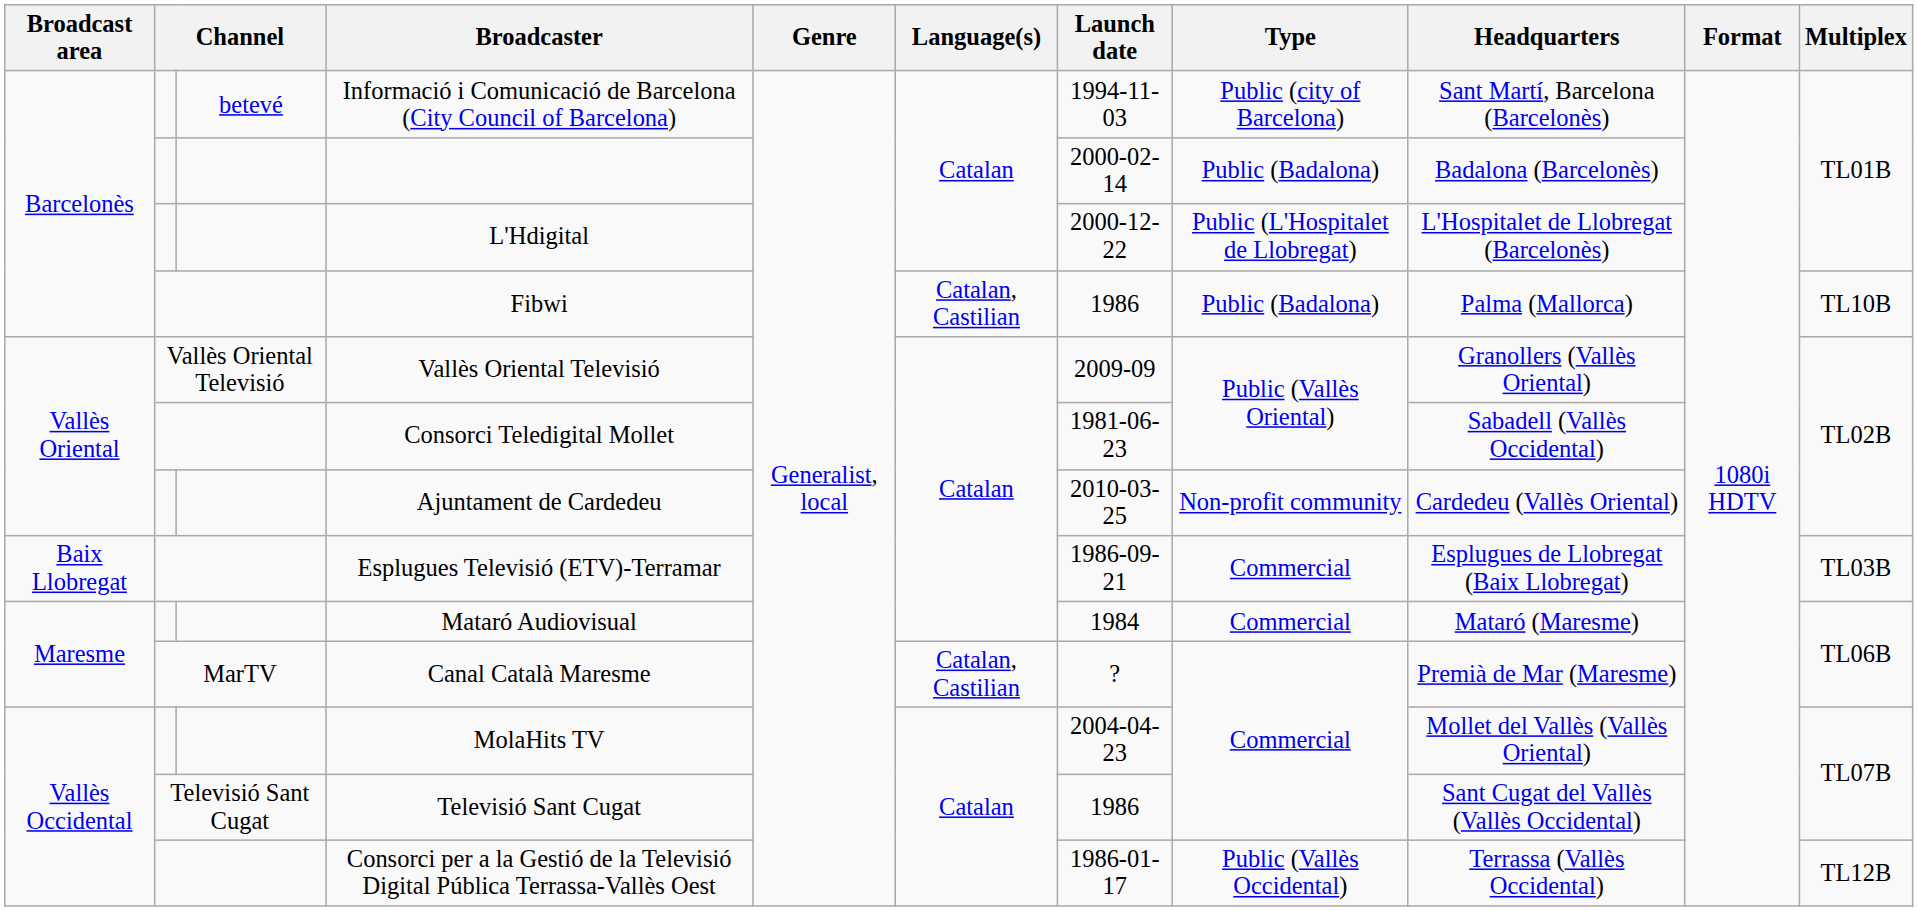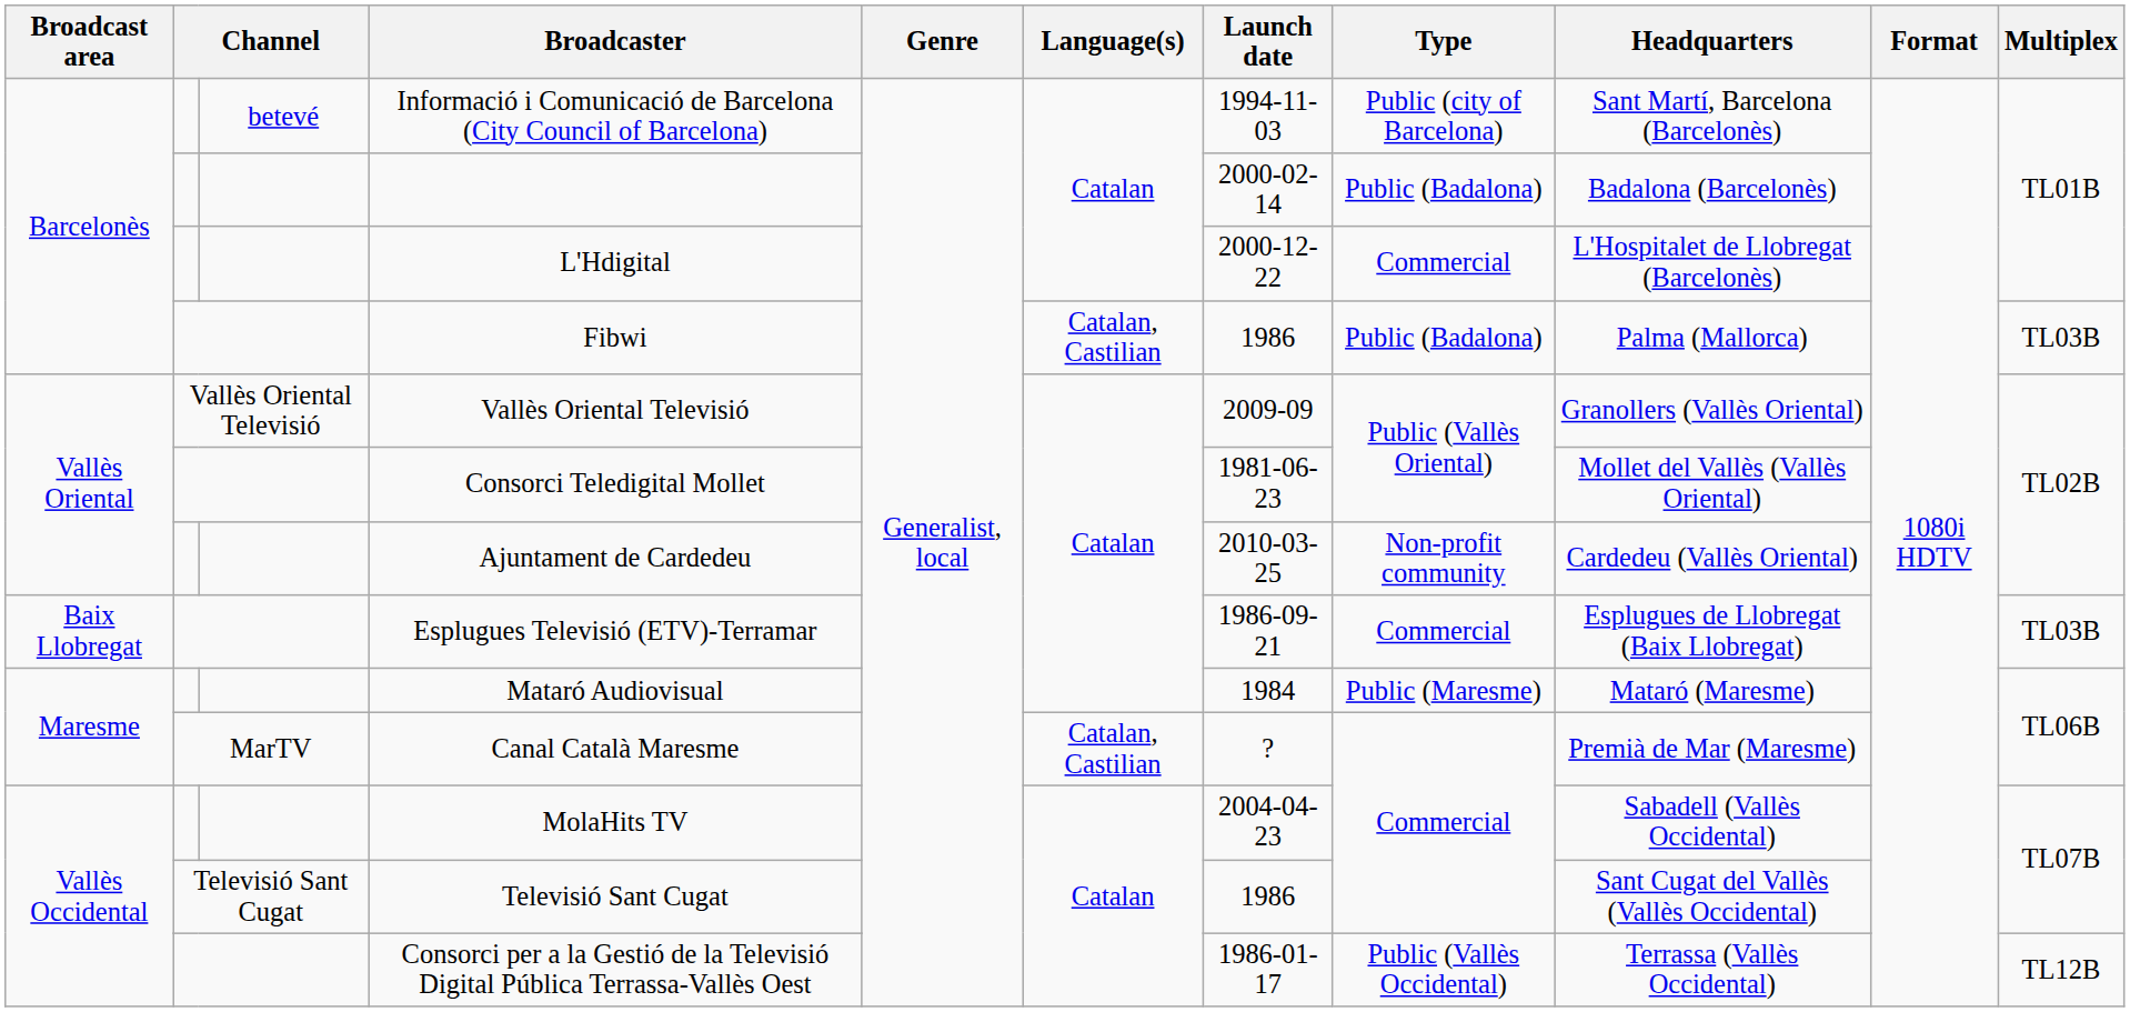 <table class="wikitable toccolours" border="1" cellpadding="3" style="border-collapse:collapse; text-align:center">
 <tr>
 <th>Broadcast area</th>
 <th colspan="2">Channel</th>
 <th>Broadcaster</th>
 <th>Genre</th>
 <th>Language(s)</th>
 <th>Launch date</th>
 <th>Type</th>
 <th>Headquarters</th>
 <th>Format</th>
 <th>Multiplex</th>
 </tr>
 <tr>
 <td rowspan="4"><a href='#'>Barcelonès</a></td>
 <td></td>
 <td><a href='#'>betevé</a></td>
 <td>Informació i Comunicació de Barcelona (<a href='#'>City Council of Barcelona</a>)</td>
 <td rowspan="14"><a href='#'>Generalist</a>, <a href='#'>local</a></td>
 <td rowspan="3"><a href='#'>Catalan</a></td>
 <td>1994-11-03</td>
 <td><a href='#'>Public</a> (<a href='#'>city of Barcelona</a>)</td>
 <td><a href='#'>Sant Martí</a>, Barcelona (<a href='#'>Barcelonès</a>)</td>
 <td rowspan="14"><a href='#'>1080i</a> <a href='#'>HDTV</a></td>
 <td rowspan="3">TL01B</td>
 </tr>
 <tr>
 <td></td>
 <td></td>
 <td></td>
 <td>2000-02-14</td>
 <td><a href='#'>Public</a> (<a href='#'>Badalona</a>)</td>
 <td><a href='#'>Badalona</a> (<a href='#'>Barcelonès</a>)</td>
 </tr>
 <tr>
 <td></td>
 <td></td>
 <td>L'Hdigital</td>
 <td>2000-12-22</td>
-<td><a href='#'>Public</a> (<a href='#'>L'Hospitalet de Llobregat</a>)</td>
+<td><a href='#'>Commercial</a></td>
 <td><a href='#'>L'Hospitalet de Llobregat</a> (<a href='#'>Barcelonès</a>)</td>
 </tr>
 <tr>
 <td colspan="2"></td>
 <td>Fibwi</td>
 <td><a href='#'>Catalan</a>, <a href='#'>Castilian</a></td>
 <td>1986</td>
 <td><a href='#'>Public</a> (<a href='#'>Badalona</a>)</td>
 <td><a href='#'>Palma</a> (<a href='#'>Mallorca</a>)</td>
-<td>TL10B</td>
+<td>TL03B</td>
 </tr>
 <tr>
 <td rowspan="3"><a href='#'>Vallès Oriental</a></td>
 <td colspan="2">Vallès Oriental Televisió</td>
 <td>Vallès Oriental Televisió</td>
 <td rowspan="5"><a href='#'>Catalan</a></td>
 <td>2009-09</td>
 <td rowspan="2"><a href='#'>Public</a> (<a href='#'>Vallès Oriental</a>)</td>
 <td><a href='#'>Granollers</a> (<a href='#'>Vallès Oriental</a>)</td>
 <td rowspan="3">TL02B</td>
 </tr>
 <tr>
 <td colspan="2"></td>
 <td>Consorci Teledigital Mollet</td>
 <td>1981-06-23</td>
-<td><a href='#'>Sabadell</a> (<a href='#'>Vallès Occidental</a>)</td>
+<td><a href='#'>Mollet del Vallès</a> (<a href='#'>Vallès Oriental</a>)</td>
 </tr>
 <tr>
 <td></td>
 <td></td>
 <td>Ajuntament de Cardedeu</td>
 <td>2010-03-25</td>
 <td><a href='#'>Non-profit community</a></td>
 <td><a href='#'>Cardedeu</a> (<a href='#'>Vallès Oriental</a>)</td>
 </tr>
 <tr>
 <td><a href='#'>Baix Llobregat</a></td>
 <td colspan="2"></td>
 <td>Esplugues Televisió (ETV)-Terramar</td>
 <td>1986-09-21</td>
 <td><a href='#'>Commercial</a></td>
 <td><a href='#'>Esplugues de Llobregat</a> (<a href='#'>Baix Llobregat</a>)</td>
 <td>TL03B</td>
 </tr>
 <tr>
 <td rowspan="2"><a href='#'>Maresme</a></td>
 <td></td>
 <td></td>
 <td>Mataró Audiovisual</td>
 <td>1984</td>
-<td><a href='#'>Commercial</a></td>
+<td><a href='#'>Public</a> (<a href='#'>Maresme</a>)</td>
 <td><a href='#'>Mataró</a> (<a href='#'>Maresme</a>)</td>
 <td rowspan="2">TL06B</td>
 </tr>
 <tr>
 <td colspan="2">MarTV</td>
 <td>Canal Català Maresme</td>
 <td><a href='#'>Catalan</a>, <a href='#'>Castilian</a></td>
 <td>?</td>
 <td rowspan="3"><a href='#'>Commercial</a></td>
 <td><a href='#'>Premià de Mar</a> (<a href='#'>Maresme</a>)</td>
 </tr>
 <tr>
 <td rowspan="4"><a href='#'>Vallès Occidental</a></td>
 <td></td>
 <td></td>
 <td>MolaHits TV</td>
 <td rowspan="4"><a href='#'>Catalan</a></td>
 <td>2004-04-23</td>
-<td><a href='#'>Mollet del Vallès</a> (<a href='#'>Vallès Oriental</a>)</td>
+<td><a href='#'>Sabadell</a> (<a href='#'>Vallès Occidental</a>)</td>
 <td rowspan="3">TL07B</td>
 </tr>
 <tr>
 <td colspan="2">Televisió Sant Cugat</td>
 <td>Televisió Sant Cugat</td>
 <td>1986</td>
 <td><a href='#'>Sant Cugat del Vallès</a> (<a href='#'>Vallès Occidental</a>)</td>
 </tr>
 <tr>
 <td colspan="2" rowspan="2"></td>
 <td rowspan="2">Consorci per a la Gestió de la Televisió Digital Pública Terrassa-Vallès Oest</td>
 <td rowspan="2">1986-01-17</td>
 <td rowspan="2"><a href='#'>Public</a> (<a href='#'>Vallès Occidental</a>)</td>
 <td rowspan="2"><a href='#'>Terrassa</a> (<a href='#'>Vallès Occidental</a>)</td>
 </tr>
 <tr>
 <td>TL12B</td>
 </tr>
 </table>
